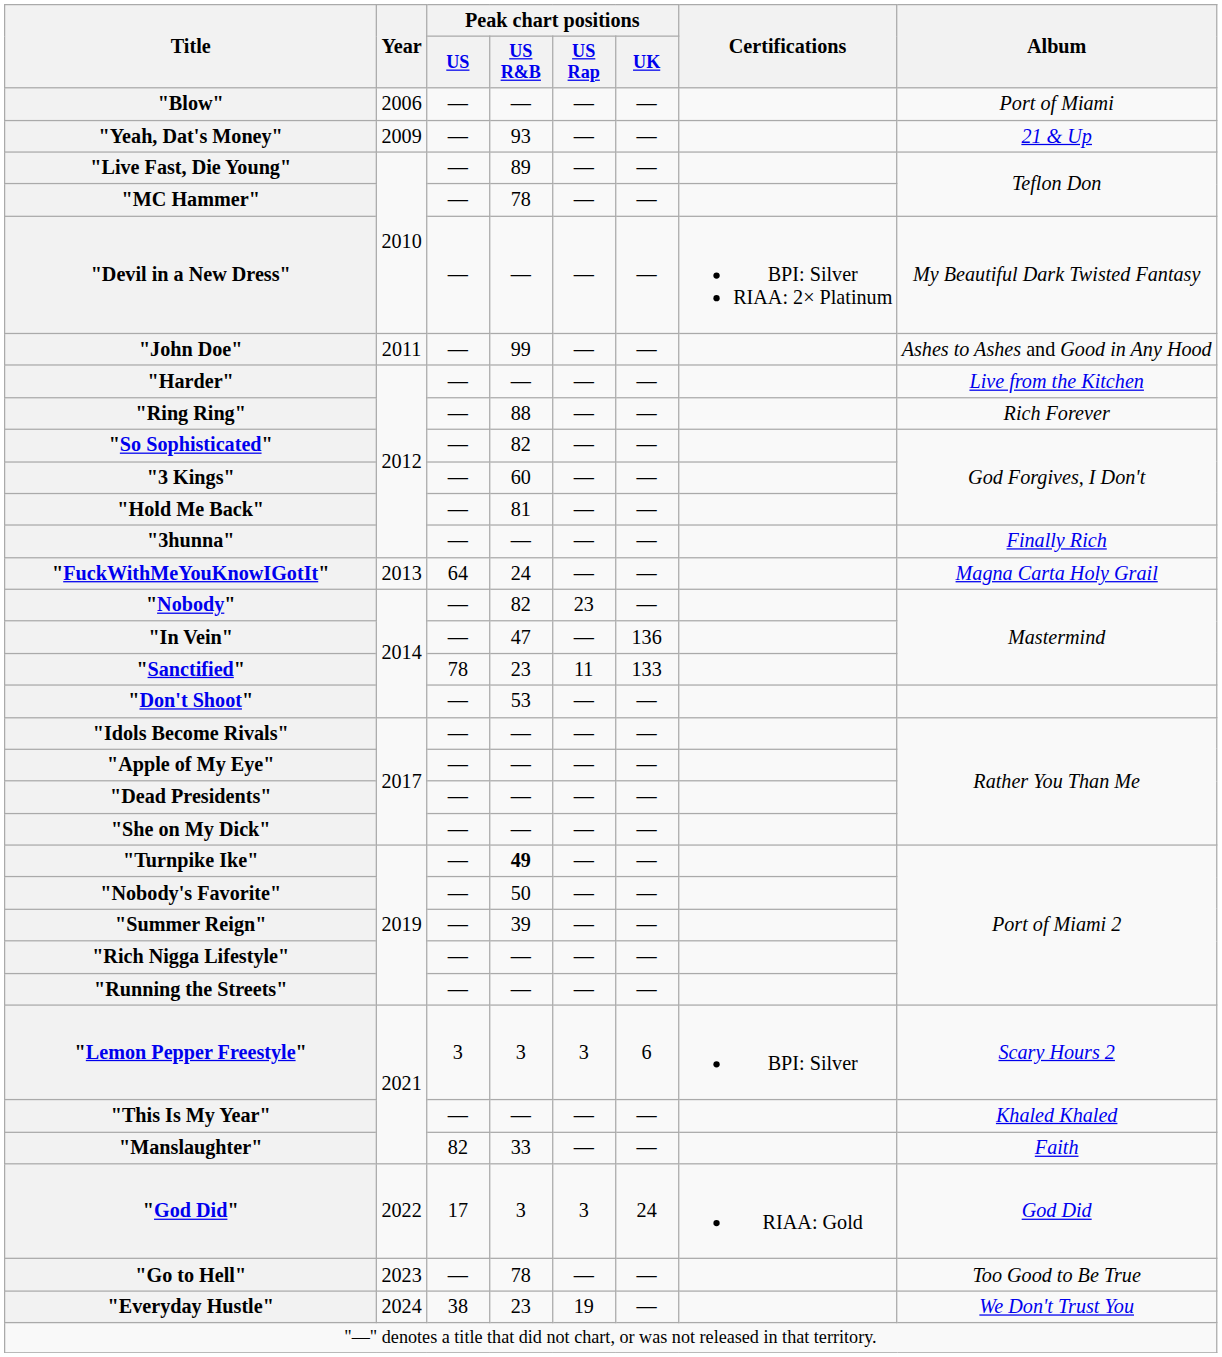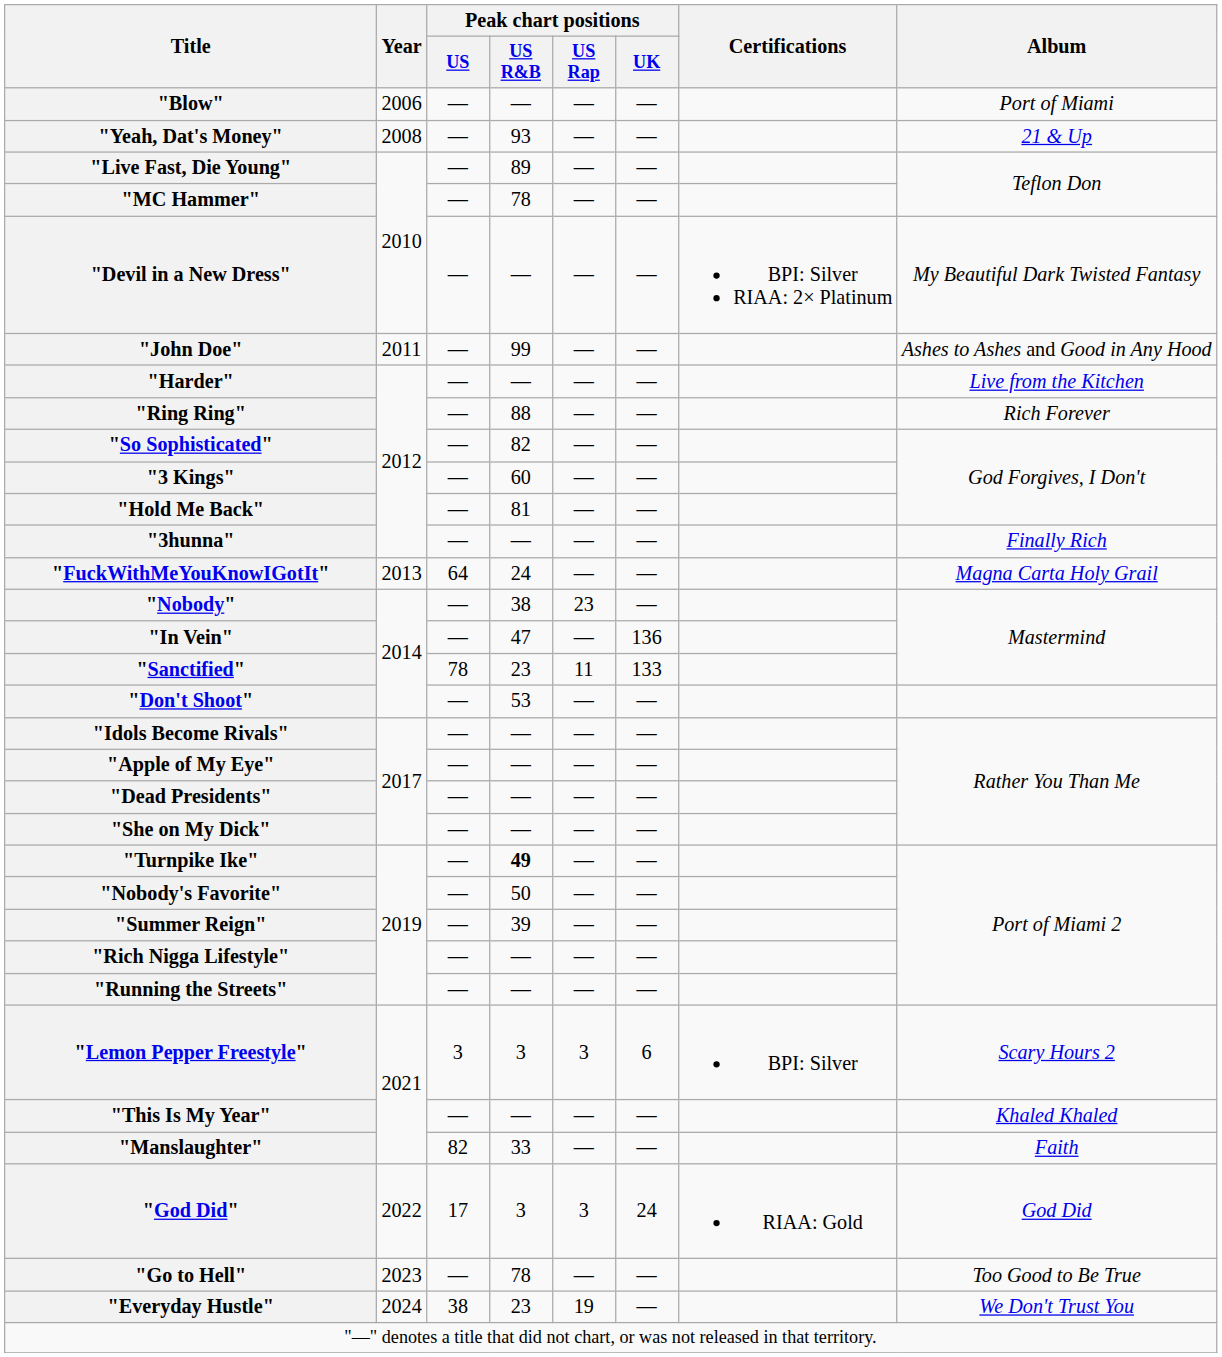 <table class="wikitable plainrowheaders" style="text-align:center;">
 <tr>
 <th scope="col" rowspan="2" style="width:18em;">Title</th>
 <th scope="col" rowspan="2">Year</th>
 <th scope="col" colspan="4">Peak chart positions</th>
 <th scope="col" rowspan="2">Certifications</th>
 <th scope="col" rowspan="2">Album</th>
 </tr>
 <tr>
 <th scope="col" style="width:3em;font-size:90%;"><a href='#'>US</a><br></th>
 <th scope="col" style="width:3em;font-size:90%;"><a href='#'>US<br>R&B</a><br></th>
 <th scope="col" style="width:3em;font-size:90%;"><a href='#'>US<br>Rap</a><br></th>
 <th scope="col" style="width:3em;font-size:90%;"><a href='#'>UK</a><br></th>
 </tr>
 <tr>
 <th scope="row">"Blow"<br></th>
 <td>2006</td>
 <td>—</td>
 <td>—</td>
 <td>—</td>
 <td>—</td>
 <td></td>
 <td><em>Port of Miami</em></td>
 </tr>
 <tr>
 <th scope="row">"Yeah, Dat's Money"<br></th>
-<td>2009</td>
+<td>2008</td>
 <td>—</td>
 <td>93</td>
 <td>—</td>
 <td>—</td>
 <td></td>
 <td><em><a href='#'>21 & Up</a></em></td>
 </tr>
 <tr>
 <th scope="row">"Live Fast, Die Young"<br></th>
 <td rowspan="3">2010</td>
 <td>—</td>
 <td>89</td>
 <td>—</td>
 <td>—</td>
 <td></td>
 <td rowspan="2"><em>Teflon Don</em></td>
 </tr>
 <tr>
 <th scope="row">"MC Hammer"<br></th>
 <td>—</td>
 <td>78</td>
 <td>—</td>
 <td>—</td>
 <td></td>
 </tr>
 <tr>
 <th scope="row">"Devil in a New Dress"<br></th>
 <td>—</td>
 <td>—</td>
 <td>—</td>
 <td>—</td>
 <td><br><ul><li>BPI: Silver</li><li>RIAA: 2× Platinum</li></ul></td>
 <td><em>My Beautiful Dark Twisted Fantasy</em></td>
 </tr>
 <tr>
 <th scope="row">"John Doe"<br></th>
 <td>2011</td>
 <td>—</td>
 <td>99</td>
 <td>—</td>
 <td>—</td>
 <td></td>
 <td><em>Ashes to Ashes</em> and <em>Good in Any Hood</em></td>
 </tr>
 <tr>
 <th scope="row">"Harder"<br></th>
 <td rowspan="6">2012</td>
 <td>—</td>
 <td>—</td>
 <td>—</td>
 <td>—</td>
 <td></td>
 <td><em><a href='#'>Live from the Kitchen</a></em></td>
 </tr>
 <tr>
 <th scope="row">"Ring Ring"<br></th>
 <td>—</td>
 <td>88</td>
 <td>—</td>
 <td>—</td>
 <td></td>
 <td><em>Rich Forever</em></td>
 </tr>
 <tr>
 <th scope="row">"<a href='#'>So Sophisticated</a>"<br></th>
 <td>—</td>
 <td>82</td>
 <td>—</td>
 <td>—</td>
 <td></td>
 <td rowspan="3"><em>God Forgives, I Don't</em></td>
 </tr>
 <tr>
 <th scope="row">"3 Kings"<br></th>
 <td>—</td>
 <td>60</td>
 <td>—</td>
 <td>—</td>
 <td></td>
 </tr>
 <tr>
 <th scope="row">"Hold Me Back"</th>
 <td>—</td>
 <td>81</td>
 <td>—</td>
 <td>—</td>
 <td></td>
 </tr>
 <tr>
 <th scope="row">"3hunna"<br></th>
 <td>—</td>
 <td>—</td>
 <td>—</td>
 <td>—</td>
 <td></td>
 <td><em><a href='#'>Finally Rich</a></em></td>
 </tr>
 <tr>
 <th scope="row">"<a href='#'>FuckWithMeYouKnowIGotIt</a>"<br></th>
 <td>2013</td>
 <td>64</td>
 <td>24</td>
 <td>—</td>
 <td>—</td>
 <td></td>
 <td><em><a href='#'>Magna Carta Holy Grail</a></em></td>
 </tr>
 <tr>
 <th scope="row">"<a href='#'>Nobody</a>"<br></th>
 <td rowspan="4">2014</td>
 <td>—</td>
-<td>82</td>
+<td>38</td>
 <td>23</td>
 <td>—</td>
 <td></td>
 <td rowspan="3"><em>Mastermind</em></td>
 </tr>
 <tr>
 <th scope="row">"In Vein"<br></th>
 <td>—</td>
 <td>47</td>
 <td>—</td>
 <td>136</td>
 <td></td>
 </tr>
 <tr>
 <th scope="row">"<a href='#'>Sanctified</a>"<br></th>
 <td>78</td>
 <td>23</td>
 <td>11</td>
 <td>133</td>
 <td></td>
 </tr>
 <tr>
 <th scope="row">"<a href='#'>Don't Shoot</a>"<br></th>
 <td>—</td>
 <td>53</td>
 <td>—</td>
 <td>—</td>
 <td></td>
 <td></td>
 </tr>
 <tr>
 <th scope="row">"Idols Become Rivals"<br></th>
 <td rowspan="4">2017</td>
 <td>—</td>
 <td>—</td>
 <td>—</td>
 <td>—</td>
 <td></td>
 <td rowspan="4"><em>Rather You Than Me</em></td>
 </tr>
 <tr>
 <th scope="row">"Apple of My Eye"<br></th>
 <td>—</td>
 <td>—</td>
 <td>—</td>
 <td>—</td>
 <td></td>
 </tr>
 <tr>
 <th scope="row">"Dead Presidents"<br></th>
 <td>—</td>
 <td>—</td>
 <td>—</td>
 <td>—</td>
 <td></td>
 </tr>
 <tr>
 <th scope="row">"She on My Dick"<br></th>
 <td>—</td>
 <td>—</td>
 <td>—</td>
 <td>—</td>
 <td></td>
 </tr>
 <tr>
 <th scope="row">"Turnpike Ike"</th>
 <td rowspan="5">2019</td>
 <td>—</td>
 <td><strong>49</strong></td>
 <td>—</td>
 <td>—</td>
 <td></td>
 <td rowspan="5"><em>Port of Miami 2</em></td>
 </tr>
 <tr>
 <th scope="row">"Nobody's Favorite"<br></th>
 <td>—</td>
 <td>50</td>
 <td>—</td>
 <td>—</td>
 <td></td>
 </tr>
 <tr>
 <th scope="row">"Summer Reign"<br></th>
 <td>—</td>
 <td>39</td>
 <td>—</td>
 <td>—</td>
 <td></td>
 </tr>
 <tr>
 <th scope="row">"Rich Nigga Lifestyle"<br></th>
 <td>—</td>
 <td>—</td>
 <td>—</td>
 <td>—</td>
 <td></td>
 </tr>
 <tr>
 <th scope="row">"Running the Streets"<br></th>
 <td>—</td>
 <td>—</td>
 <td>—</td>
 <td>—</td>
 <td></td>
 </tr>
 <tr>
 <th scope="row">"<a href='#'>Lemon Pepper Freestyle</a>"<br></th>
 <td rowspan="3">2021</td>
 <td>3</td>
 <td>3</td>
 <td>3</td>
 <td>6</td>
 <td><br><ul><li>BPI: Silver</li></ul></td>
 <td><em><a href='#'>Scary Hours 2</a></em></td>
 </tr>
 <tr>
 <th scope="row">"This Is My Year"<br></th>
 <td>—</td>
 <td>—</td>
 <td>—</td>
 <td>—</td>
 <td></td>
 <td><em><a href='#'>Khaled Khaled</a></em></td>
 </tr>
 <tr>
 <th scope="row">"Manslaughter"<br></th>
 <td>82</td>
 <td>33</td>
 <td>—</td>
 <td>—</td>
 <td></td>
 <td><em><a href='#'>Faith</a></em></td>
 </tr>
 <tr>
 <th scope="row">"<a href='#'>God Did</a>"<br></th>
 <td>2022</td>
 <td>17</td>
 <td>3</td>
 <td>3</td>
 <td>24</td>
 <td><br><ul><li>RIAA: Gold</li></ul></td>
 <td><em><a href='#'>God Did</a></em></td>
 </tr>
 <tr>
 <th scope="row">"Go to Hell"<br></th>
 <td>2023</td>
 <td>—</td>
 <td>78</td>
 <td>—</td>
 <td>—</td>
 <td></td>
 <td><em>Too Good to Be True</em></td>
 </tr>
 <tr>
 <th scope="row">"Everyday Hustle"<br></th>
 <td>2024</td>
 <td>38</td>
 <td>23</td>
 <td>19</td>
 <td>—</td>
 <td></td>
 <td><em><a href='#'>We Don't Trust You</a></em></td>
 </tr>
 <tr>
 <td colspan="13" style="font-size:90%">"—" denotes a title that did not chart, or was not released in that territory.</td>
 </tr>
 </table>
